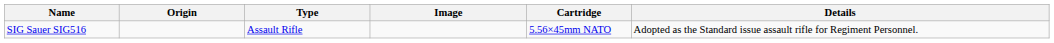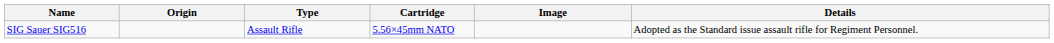 <table class="wikitable" style="margin:auto; width:100%;">
 <tr>
 <th style="text-align: center; width:11%;">Name</th>
 <th style="text-align: center; width:12%;">Origin</th>
 <th style="text-align: center; width:12%;">Type</th>
+<th style="text-align: center; width:10%;">Cartridge</th>
 <th style="text-align: center; width:15%;">Image</th>
-<th style="text-align: center; width:10%;">Cartridge</th>
 <th style="text-align: center; width:40%;">Details</th>
 </tr>
 <tr>
 <td><a href='#'>SIG Sauer SIG516</a></td>
 <td></td>
 <td><a href='#'>Assault Rifle</a></td>
+<td><a href='#'>5.56×45mm NATO</a></td>
 <td></td>
-<td><a href='#'>5.56×45mm NATO</a></td>
 <td>Adopted as the Standard issue assault rifle for Regiment Personnel.</td>
 </tr>
 </table>
